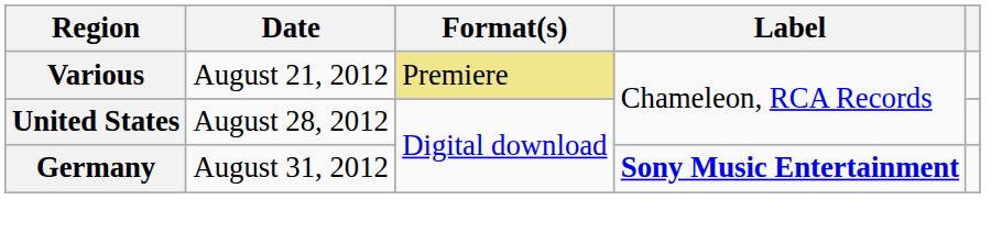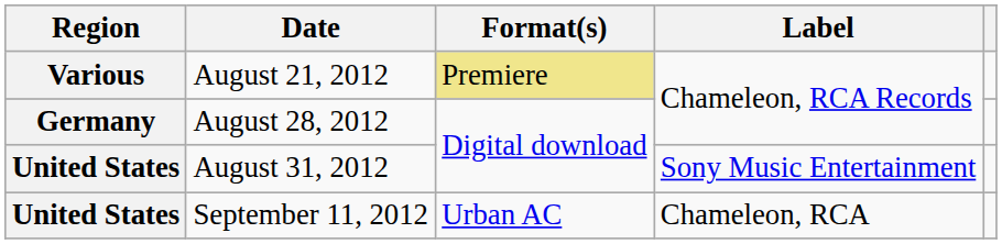 <table class="wikitable plainrowheaders" border="1">
 <tr>
 <th scope="col">Region</th>
 <th scope="col">Date</th>
 <th scope="col">Format(s)</th>
 <th scope="col">Label</th>
 <th scope="col"></th>
 </tr>
 <tr>
 <th scope="row">Various</th>
 <td>August 21, 2012</td>
 <td style="background: khaki;">Premiere</td>
 <td rowspan="2">Chameleon, <a href='#'>RCA Records</a></td>
 <td style="text-align:center;"></td>
 </tr>
 <tr>
-<th scope="row">United States</th>
+<th scope="row">Germany</th>
 <td>August 28, 2012</td>
 <td rowspan="2"><a href='#'>Digital download</a></td>
 <td style="text-align:center;"></td>
 </tr>
 <tr>
-<th scope="row">Germany</th>
+<th scope="row">United States</th>
 <td>August 31, 2012</td>
-<td><strong><a href='#'>Sony Music Entertainment</a></strong></td>
+<td><a href='#'>Sony Music Entertainment</a></td>
+<td style="text-align:center;"></td>
+</tr>
+<tr>
+<th scope="row">United States</th>
+<td>September 11, 2012</td>
+<td><a href='#'>Urban AC</a></td>
+<td>Chameleon, RCA</td>
 <td style="text-align:center;"></td>
 </tr>
 </table>
